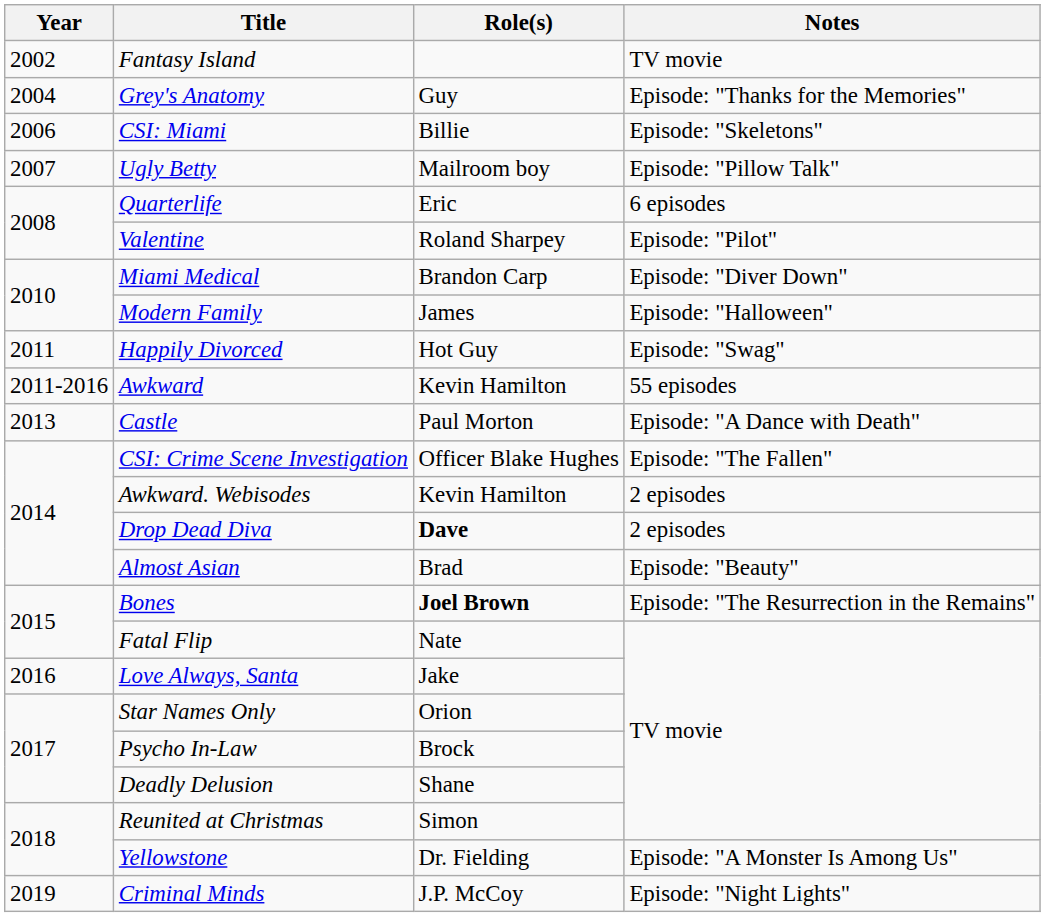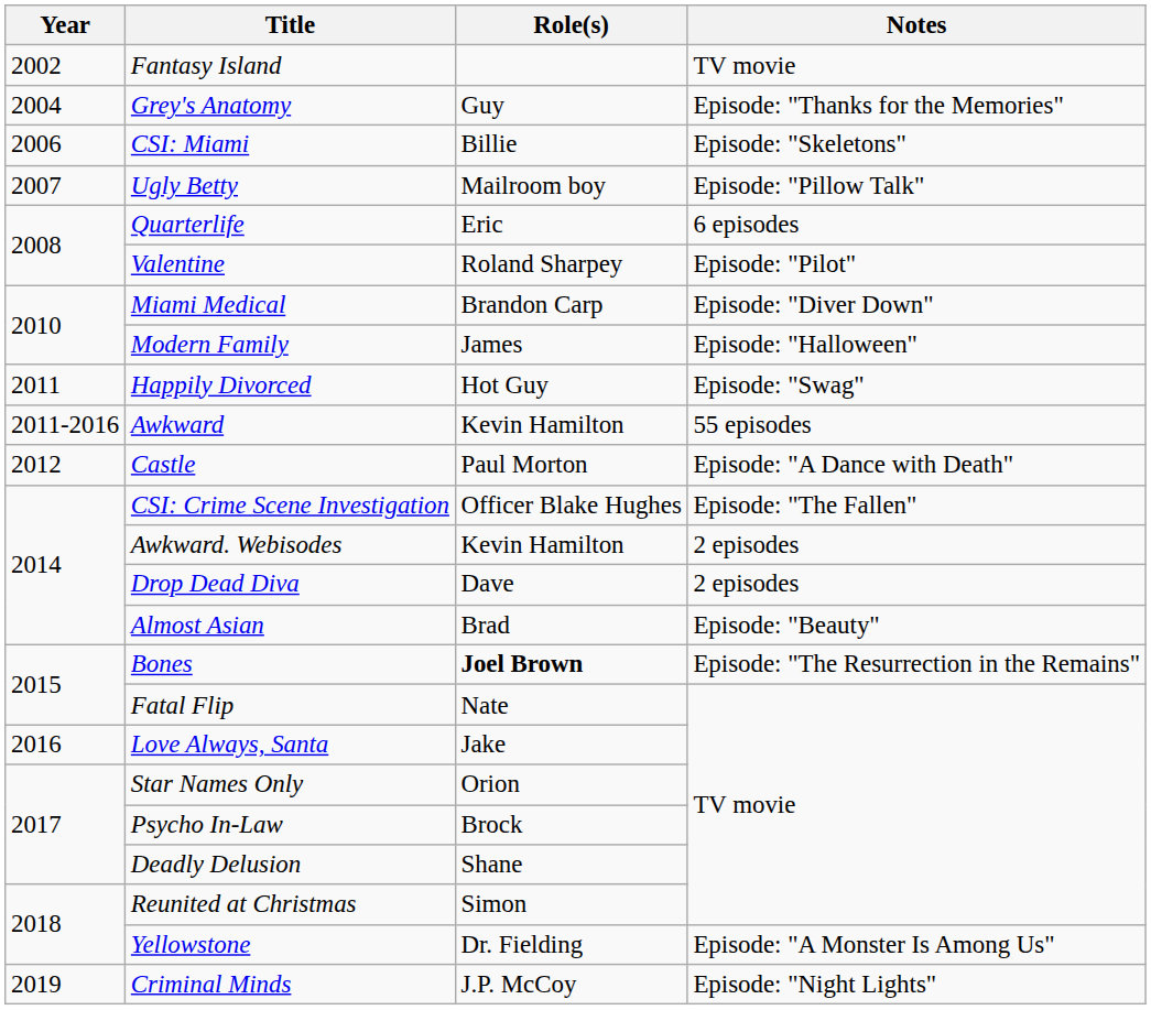 <table class="wikitable plainrowheaders sortable">
 <tr>
 <th scope="col">Year</th>
 <th scope="col">Title</th>
 <th scope="col">Role(s)</th>
 <th scope="col" class="unsortable">Notes</th>
 </tr>
 <tr>
 <td>2002</td>
 <td><em>Fantasy Island</em></td>
 <td></td>
 <td>TV movie</td>
 </tr>
 <tr>
 <td>2004</td>
 <td><em><a href='#'>Grey's Anatomy</a></em></td>
 <td>Guy</td>
 <td>Episode: "Thanks for the Memories"</td>
 </tr>
 <tr>
 <td>2006</td>
 <td><em><a href='#'>CSI: Miami</a></em></td>
 <td>Billie</td>
 <td>Episode: "Skeletons"</td>
 </tr>
 <tr>
 <td>2007</td>
 <td><em><a href='#'>Ugly Betty</a></em></td>
 <td>Mailroom boy</td>
 <td>Episode: "Pillow Talk"</td>
 </tr>
 <tr>
 <td rowspan=2>2008</td>
 <td><em><a href='#'>Quarterlife</a></em></td>
 <td>Eric</td>
 <td>6 episodes</td>
 </tr>
 <tr>
 <td><em><a href='#'>Valentine</a></em></td>
 <td>Roland Sharpey</td>
 <td>Episode: "Pilot"</td>
 </tr>
 <tr>
 <td rowspan=2>2010</td>
 <td><em><a href='#'>Miami Medical</a></em></td>
 <td>Brandon Carp</td>
 <td>Episode: "Diver Down"</td>
 </tr>
 <tr>
 <td><em><a href='#'>Modern Family</a></em></td>
 <td>James</td>
 <td>Episode: "Halloween"</td>
 </tr>
 <tr>
 <td>2011</td>
 <td><em><a href='#'>Happily Divorced</a></em></td>
 <td>Hot Guy</td>
 <td>Episode: "Swag"</td>
 </tr>
 <tr>
 <td>2011-2016</td>
 <td><em><a href='#'>Awkward</a></em></td>
 <td>Kevin Hamilton</td>
 <td>55 episodes</td>
 </tr>
 <tr>
-<td>2013</td>
+<td>2012</td>
 <td><em><a href='#'>Castle</a></em></td>
 <td>Paul Morton</td>
 <td>Episode: "A Dance with Death"</td>
 </tr>
 <tr>
 <td rowspan=4>2014</td>
 <td><em><a href='#'>CSI: Crime Scene Investigation</a></em></td>
 <td>Officer Blake Hughes</td>
 <td>Episode: "The Fallen"</td>
 </tr>
 <tr>
 <td><em>Awkward. Webisodes</em></td>
 <td>Kevin Hamilton</td>
 <td>2 episodes</td>
 </tr>
 <tr>
 <td><em><a href='#'>Drop Dead Diva</a></em></td>
-<td><strong>Dave</strong></td>
+<td>Dave</td>
 <td>2 episodes</td>
 </tr>
 <tr>
 <td><em><a href='#'>Almost Asian</a></em></td>
 <td>Brad</td>
 <td>Episode: "Beauty"</td>
 </tr>
 <tr>
 <td rowspan=2>2015</td>
 <td><em><a href='#'>Bones</a></em></td>
 <td><strong>Joel Brown</strong></td>
 <td>Episode: "The Resurrection in the Remains"</td>
 </tr>
 <tr>
 <td><em>Fatal Flip</em></td>
 <td>Nate</td>
 <td rowspan=6>TV movie</td>
 </tr>
 <tr>
 <td>2016</td>
 <td><em><a href='#'>Love Always, Santa</a></em></td>
 <td>Jake</td>
 </tr>
 <tr>
 <td rowspan=3>2017</td>
 <td><em>Star Names Only</em></td>
 <td>Orion</td>
 </tr>
 <tr>
 <td><em>Psycho In-Law</em></td>
 <td>Brock</td>
 </tr>
 <tr>
 <td><em>Deadly Delusion</em></td>
 <td>Shane</td>
 </tr>
 <tr>
 <td rowspan=2>2018</td>
 <td><em>Reunited at Christmas</em></td>
 <td>Simon</td>
 </tr>
 <tr>
 <td><em><a href='#'>Yellowstone</a></em></td>
 <td>Dr. Fielding</td>
 <td>Episode: "A Monster Is Among Us"</td>
 </tr>
 <tr>
 <td>2019</td>
 <td><em><a href='#'>Criminal Minds</a></em></td>
 <td>J.P. McCoy</td>
 <td>Episode: "Night Lights"</td>
 </tr>
 </table>
